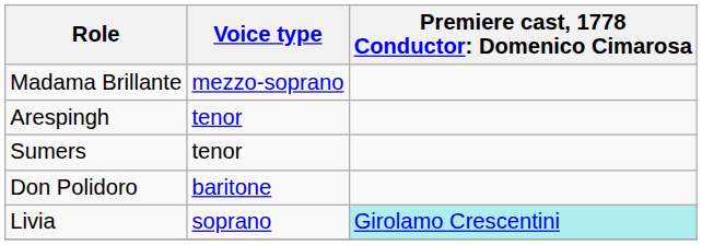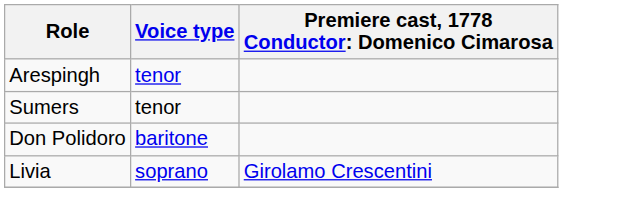 <table class="wikitable">
 <tr>
 <th>Role</th>
 <th><a href='#'>Voice type</a></th>
 <th>Premiere cast, 1778<br><a href='#'>Conductor</a>: Domenico Cimarosa</th>
-</tr>
-<tr>
-<td>Madama Brillante</td>
-<td><a href='#'>mezzo-soprano</a></td>
-<td></td>
 </tr>
 <tr>
 <td>Arespingh</td>
 <td><a href='#'>tenor</a></td>
 <td></td>
 </tr>
 <tr>
 <td>Sumers</td>
 <td>tenor</td>
 <td></td>
 </tr>
 <tr>
 <td>Don Polidoro</td>
 <td><a href='#'>baritone</a></td>
 <td></td>
 </tr>
 <tr>
 <td>Livia</td>
 <td><a href='#'>soprano</a></td>
-<td style="background: paleturquoise;"><a href='#'>Girolamo Crescentini</a></td>
+<td><a href='#'>Girolamo Crescentini</a></td>
 </tr>
 <tr>
 </tr>
 </table>
